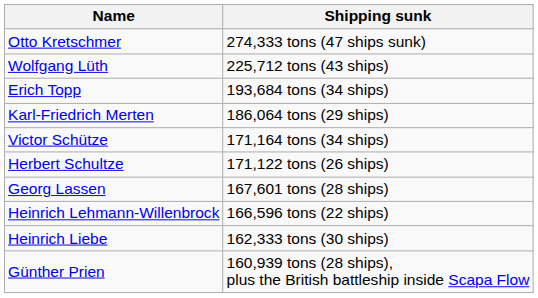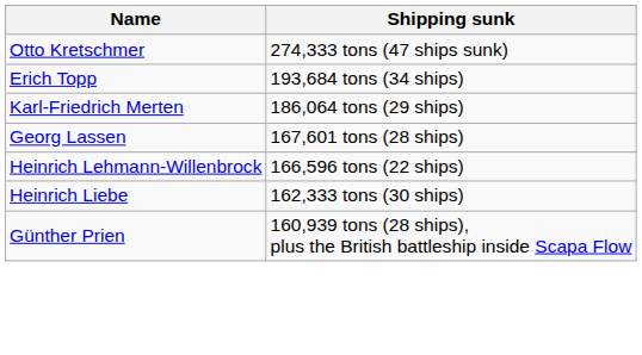 <table class="wikitable sortable">
 <tr>
 <th>Name</th>
 <th>Shipping sunk</th>
 </tr>
 <tr>
 <td><a href='#'>Otto Kretschmer</a></td>
 <td>274,333 tons (47 ships sunk)</td>
 </tr>
 <tr>
-<td><a href='#'>Wolfgang Lüth</a></td>
-<td>225,712 tons (43 ships)</td>
-</tr>
-<tr>
 <td><a href='#'>Erich Topp</a></td>
 <td>193,684 tons (34 ships)</td>
 </tr>
 <tr>
 <td><a href='#'>Karl-Friedrich Merten</a></td>
 <td>186,064 tons (29 ships)</td>
-</tr>
-<tr>
-<td><a href='#'>Victor Schütze</a></td>
-<td>171,164 tons (34 ships)</td>
-</tr>
-<tr>
-<td><a href='#'>Herbert Schultze</a></td>
-<td>171,122 tons (26 ships)</td>
 </tr>
 <tr>
 <td><a href='#'>Georg Lassen</a></td>
 <td>167,601 tons (28 ships)</td>
 </tr>
 <tr>
 <td><a href='#'>Heinrich Lehmann-Willenbrock</a></td>
 <td>166,596 tons (22 ships)</td>
 </tr>
 <tr>
 <td><a href='#'>Heinrich Liebe</a></td>
 <td>162,333 tons (30 ships)</td>
 </tr>
 <tr>
 <td><a href='#'>Günther Prien</a></td>
 <td>160,939 tons (28 ships), <br>plus the British battleship  inside <a href='#'>Scapa Flow</a></td>
 </tr>
 </table>
